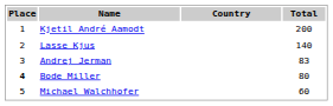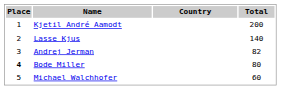 <table border="0" style="border: 1px solid #999; background-color:#FFFFFF; text-align:left; font-size:86%; line-height:15px;">
 <tr align="center" bgcolor="#CCCCCC">
 <th width=35>Place</th>
 <th width=170>Name</th>
 <th width=120>Country</th>
 <th width=50>Total</th>
 </tr>
 <tr>
 <td align=center>1</td>
 <td><a href='#'>Kjetil André Aamodt</a></td>
 <td></td>
 <td align=center>200</td>
 </tr>
 <tr>
 <td align=center>2</td>
 <td><a href='#'>Lasse Kjus</a></td>
 <td></td>
 <td align=center>140</td>
 </tr>
 <tr>
 <td align=center>3</td>
 <td><a href='#'>Andrej Jerman</a></td>
 <td></td>
-<td align=center>83</td>
+<td align=center>82</td>
 </tr>
 <tr>
 <td align=center><strong>4</strong></td>
 <td><a href='#'>Bode Miller</a></td>
 <td></td>
 <td align=center>80</td>
 </tr>
 <tr>
 <td align=center>5</td>
 <td><a href='#'>Michael Walchhofer</a></td>
 <td></td>
 <td align=center>60</td>
 </tr>
 </table>
